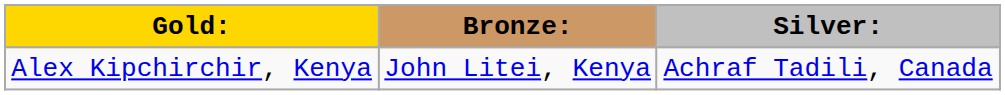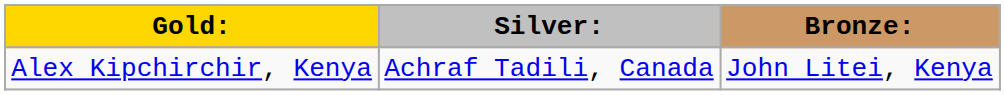 <table class="wikitable">
 <tr>
 <td style="text-align:center;background-color:gold;"><strong>Gold:</strong></td>
+<td style="text-align:center;background-color:silver;"><strong>Silver:</strong></td>
 <td style="text-align:center;background-color:#CC9966;"><strong>Bronze:</strong></td>
-<td style="text-align:center;background-color:silver;"><strong>Silver:</strong></td>
 </tr>
 <tr>
 <td> <a href='#'>Alex Kipchirchir</a>, <a href='#'>Kenya</a></td>
+<td> <a href='#'>Achraf Tadili</a>, <a href='#'>Canada</a></td>
 <td> <a href='#'>John Litei</a>, <a href='#'>Kenya</a></td>
-<td> <a href='#'>Achraf Tadili</a>, <a href='#'>Canada</a></td>
 </tr>
 </table>
